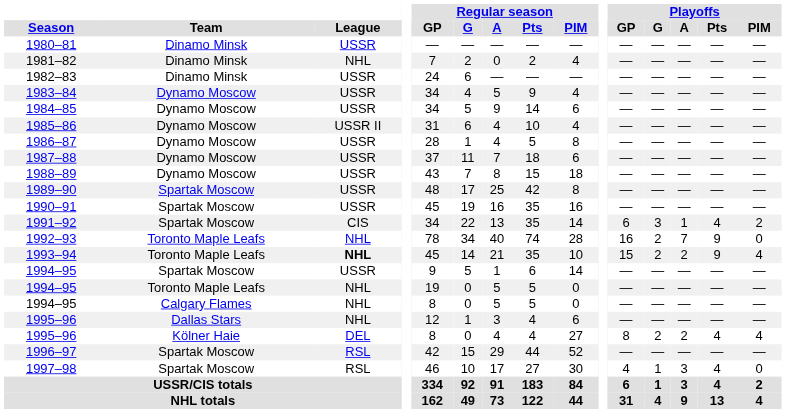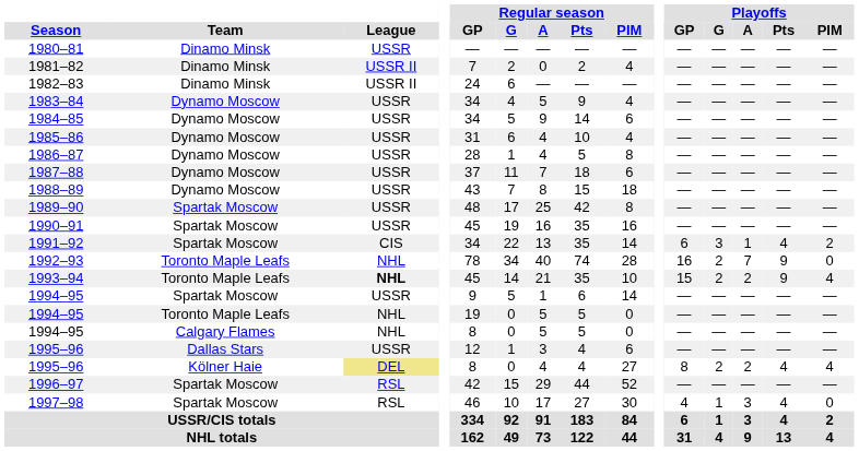 <table border="0" cellpadding="1" cellspacing="0" style="text-align:center; width:60em">
 <tr bgcolor="#e0e0e0">
 <th colspan="3" bgcolor="#ffffff"> </th>
 <th rowspan="99" bgcolor="#ffffff"> </th>
 <th colspan="5"><a href='#'>Regular season</a></th>
 <th rowspan="99" bgcolor="#ffffff"> </th>
 <th colspan="5"><a href='#'>Playoffs</a></th>
 </tr>
 <tr bgcolor="#e0e0e0">
 <th><a href='#'>Season</a></th>
 <th>Team</th>
 <th>League</th>
 <th>GP</th>
 <th><a href='#'>G</a></th>
 <th><a href='#'>A</a></th>
 <th><a href='#'>Pts</a></th>
 <th><a href='#'>PIM</a></th>
 <th>GP</th>
 <th>G</th>
 <th>A</th>
 <th>Pts</th>
 <th>PIM</th>
 </tr>
 <tr>
 <td><a href='#'>1980–81</a></td>
 <td><a href='#'>Dinamo Minsk</a></td>
 <td><a href='#'>USSR</a></td>
 <td>—</td>
 <td>—</td>
 <td>—</td>
 <td>—</td>
 <td>—</td>
 <td>—</td>
 <td>—</td>
 <td>—</td>
 <td>—</td>
 <td>—</td>
 </tr>
 <tr bgcolor="#f0f0f0">
 <td>1981–82</td>
 <td>Dinamo Minsk</td>
-<td>NHL</td>
+<td><a href='#'>USSR II</a></td>
 <td>7</td>
 <td>2</td>
 <td>0</td>
 <td>2</td>
 <td>4</td>
 <td>—</td>
 <td>—</td>
 <td>—</td>
 <td>—</td>
 <td>—</td>
 </tr>
 <tr>
 <td>1982–83</td>
 <td>Dinamo Minsk</td>
-<td>USSR</td>
+<td>USSR II</td>
 <td>24</td>
 <td>6</td>
 <td>—</td>
 <td>—</td>
 <td>—</td>
 <td>—</td>
 <td>—</td>
 <td>—</td>
 <td>—</td>
 <td>—</td>
 </tr>
 <tr bgcolor="#f0f0f0">
 <td><a href='#'>1983–84</a></td>
 <td><a href='#'>Dynamo Moscow</a></td>
 <td>USSR</td>
 <td>34</td>
 <td>4</td>
 <td>5</td>
 <td>9</td>
 <td>4</td>
 <td>—</td>
 <td>—</td>
 <td>—</td>
 <td>—</td>
 <td>—</td>
 </tr>
 <tr>
 <td><a href='#'>1984–85</a></td>
 <td>Dynamo Moscow</td>
 <td>USSR</td>
 <td>34</td>
 <td>5</td>
 <td>9</td>
 <td>14</td>
 <td>6</td>
 <td>—</td>
 <td>—</td>
 <td>—</td>
 <td>—</td>
 <td>—</td>
 </tr>
 <tr bgcolor="#f0f0f0">
 <td><a href='#'>1985–86</a></td>
 <td>Dynamo Moscow</td>
-<td>USSR II</td>
+<td>USSR</td>
 <td>31</td>
 <td>6</td>
 <td>4</td>
 <td>10</td>
 <td>4</td>
 <td>—</td>
 <td>—</td>
 <td>—</td>
 <td>—</td>
 <td>—</td>
 </tr>
 <tr>
 <td><a href='#'>1986–87</a></td>
 <td>Dynamo Moscow</td>
 <td>USSR</td>
 <td>28</td>
 <td>1</td>
 <td>4</td>
 <td>5</td>
 <td>8</td>
 <td>—</td>
 <td>—</td>
 <td>—</td>
 <td>—</td>
 <td>—</td>
 </tr>
 <tr bgcolor="#f0f0f0">
 <td><a href='#'>1987–88</a></td>
 <td>Dynamo Moscow</td>
 <td>USSR</td>
 <td>37</td>
 <td>11</td>
 <td>7</td>
 <td>18</td>
 <td>6</td>
 <td>—</td>
 <td>—</td>
 <td>—</td>
 <td>—</td>
 <td>—</td>
 </tr>
 <tr>
 <td><a href='#'>1988–89</a></td>
 <td>Dynamo Moscow</td>
 <td>USSR</td>
 <td>43</td>
 <td>7</td>
 <td>8</td>
 <td>15</td>
 <td>18</td>
 <td>—</td>
 <td>—</td>
 <td>—</td>
 <td>—</td>
 <td>—</td>
 </tr>
 <tr bgcolor="#f0f0f0">
 <td><a href='#'>1989–90</a></td>
 <td><a href='#'>Spartak Moscow</a></td>
 <td>USSR</td>
 <td>48</td>
 <td>17</td>
 <td>25</td>
 <td>42</td>
 <td>8</td>
 <td>—</td>
 <td>—</td>
 <td>—</td>
 <td>—</td>
 <td>—</td>
 </tr>
 <tr>
 <td><a href='#'>1990–91</a></td>
 <td>Spartak Moscow</td>
 <td>USSR</td>
 <td>45</td>
 <td>19</td>
 <td>16</td>
 <td>35</td>
 <td>16</td>
 <td>—</td>
 <td>—</td>
 <td>—</td>
 <td>—</td>
 <td>—</td>
 </tr>
 <tr bgcolor="#f0f0f0">
 <td><a href='#'>1991–92</a></td>
 <td>Spartak Moscow</td>
 <td>CIS</td>
 <td>34</td>
 <td>22</td>
 <td>13</td>
 <td>35</td>
 <td>14</td>
 <td>6</td>
 <td>3</td>
 <td>1</td>
 <td>4</td>
 <td>2</td>
 </tr>
 <tr>
 <td><a href='#'>1992–93</a></td>
 <td><a href='#'>Toronto Maple Leafs</a></td>
 <td><a href='#'>NHL</a></td>
 <td>78</td>
 <td>34</td>
 <td>40</td>
 <td>74</td>
 <td>28</td>
 <td>16</td>
 <td>2</td>
 <td>7</td>
 <td>9</td>
 <td>0</td>
 </tr>
 <tr bgcolor="#f0f0f0">
 <td><a href='#'>1993–94</a></td>
 <td>Toronto Maple Leafs</td>
 <td><strong>NHL</strong></td>
 <td>45</td>
 <td>14</td>
 <td>21</td>
 <td>35</td>
 <td>10</td>
 <td>15</td>
 <td>2</td>
 <td>2</td>
 <td>9</td>
 <td>4</td>
 </tr>
 <tr>
 <td><a href='#'>1994–95</a></td>
 <td>Spartak Moscow</td>
 <td>USSR</td>
 <td>9</td>
 <td>5</td>
 <td>1</td>
 <td>6</td>
 <td>14</td>
 <td>—</td>
 <td>—</td>
 <td>—</td>
 <td>—</td>
 <td>—</td>
 </tr>
 <tr bgcolor="#f0f0f0">
 <td><a href='#'>1994–95</a></td>
 <td>Toronto Maple Leafs</td>
 <td>NHL</td>
 <td>19</td>
 <td>0</td>
 <td>5</td>
 <td>5</td>
 <td>0</td>
 <td>—</td>
 <td>—</td>
 <td>—</td>
 <td>—</td>
 <td>—</td>
 </tr>
 <tr>
 <td>1994–95</td>
 <td><a href='#'>Calgary Flames</a></td>
 <td>NHL</td>
 <td>8</td>
 <td>0</td>
 <td>5</td>
 <td>5</td>
 <td>0</td>
 <td>—</td>
 <td>—</td>
 <td>—</td>
 <td>—</td>
 <td>—</td>
 </tr>
 <tr bgcolor="#f0f0f0">
 <td><a href='#'>1995–96</a></td>
 <td><a href='#'>Dallas Stars</a></td>
-<td>NHL</td>
+<td>USSR</td>
 <td>12</td>
 <td>1</td>
 <td>3</td>
 <td>4</td>
 <td>6</td>
 <td>—</td>
 <td>—</td>
 <td>—</td>
 <td>—</td>
 <td>—</td>
 </tr>
 <tr>
 <td><a href='#'>1995–96</a></td>
 <td><a href='#'>Kölner Haie</a></td>
-<td><a href='#'>DEL</a></td>
+<td style="background: khaki;"><a href='#'>DEL</a></td>
 <td>8</td>
 <td>0</td>
 <td>4</td>
 <td>4</td>
 <td>27</td>
 <td>8</td>
 <td>2</td>
 <td>2</td>
 <td>4</td>
 <td>4</td>
 </tr>
 <tr bgcolor="#f0f0f0">
 <td><a href='#'>1996–97</a></td>
 <td>Spartak Moscow</td>
 <td><a href='#'>RSL</a></td>
 <td>42</td>
 <td>15</td>
 <td>29</td>
 <td>44</td>
 <td>52</td>
 <td>—</td>
 <td>—</td>
 <td>—</td>
 <td>—</td>
 <td>—</td>
 </tr>
 <tr>
 <td><a href='#'>1997–98</a></td>
 <td>Spartak Moscow</td>
 <td>RSL</td>
 <td>46</td>
 <td>10</td>
 <td>17</td>
 <td>27</td>
 <td>30</td>
 <td>4</td>
 <td>1</td>
 <td>3</td>
 <td>4</td>
 <td>0</td>
 </tr>
 <tr bgcolor="#e0e0e0">
 <th colspan="3">USSR/CIS totals</th>
 <th>334</th>
 <th>92</th>
 <th>91</th>
 <th>183</th>
 <th>84</th>
 <th>6</th>
 <th>1</th>
 <th>3</th>
 <th>4</th>
 <th>2</th>
 </tr>
 <tr bgcolor="#e0e0e0">
 <th colspan="3">NHL totals</th>
 <th>162</th>
 <th>49</th>
 <th>73</th>
 <th>122</th>
 <th>44</th>
 <th>31</th>
 <th>4</th>
 <th>9</th>
 <th>13</th>
 <th>4</th>
 </tr>
 </table>
